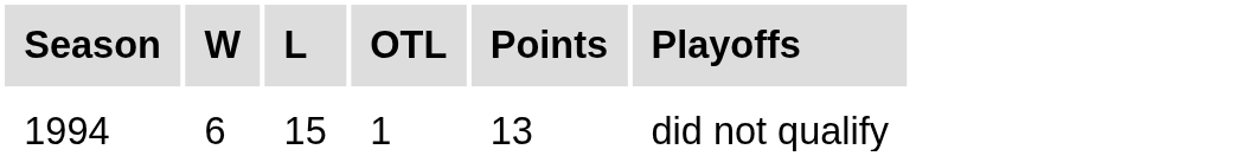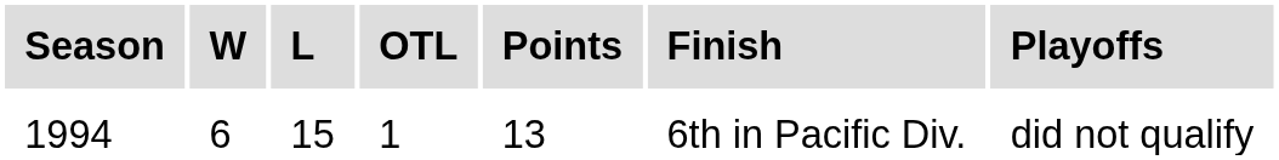 <table cellpadding=8>
 <tr bgcolor="#dddddd">
 <td><strong>Season</strong></td>
 <td><strong>W</strong></td>
 <td><strong>L</strong></td>
 <td><strong>OTL</strong></td>
 <td><strong>Points</strong></td>
+<td><strong>Finish</strong></td>
 <td><strong>Playoffs</strong></td>
 </tr>
 <tr>
 <td>1994</td>
 <td>6</td>
 <td>15</td>
 <td>1</td>
 <td>13</td>
+<td>6th in Pacific Div.</td>
 <td>did not qualify</td>
 </tr>
 </table>
